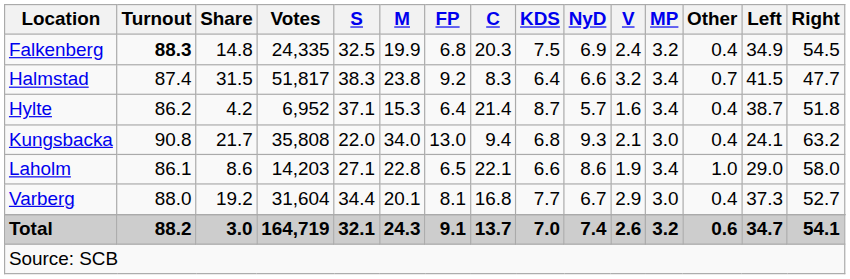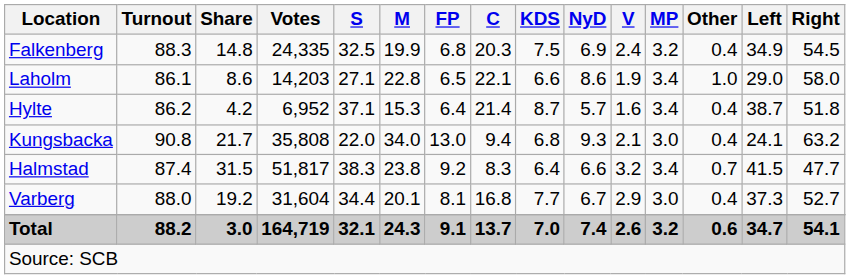 <table class="wikitable sortable" style=text-align:right>
 <tr>
 <th>Location</th>
 <th>Turnout</th>
 <th>Share</th>
 <th>Votes</th>
 <th><a href='#'>S</a></th>
 <th><a href='#'>M</a></th>
 <th><a href='#'>FP</a></th>
 <th><a href='#'>C</a></th>
 <th><a href='#'>KDS</a></th>
 <th><a href='#'>NyD</a></th>
 <th><a href='#'>V</a></th>
 <th><a href='#'>MP</a></th>
 <th>Other</th>
 <th>Left</th>
 <th>Right</th>
 </tr>
 <tr>
 <td align=left><a href='#'>Falkenberg</a></td>
-<td><strong>88.3</strong></td>
+<td>88.3</td>
 <td>14.8</td>
 <td>24,335</td>
 <td>32.5</td>
 <td>19.9</td>
 <td>6.8</td>
 <td>20.3</td>
 <td>7.5</td>
 <td>6.9</td>
 <td>2.4</td>
 <td>3.2</td>
 <td>0.4</td>
 <td>34.9</td>
 <td>54.5</td>
 </tr>
 <tr>
-<td align=left><a href='#'>Halmstad</a></td>
-<td>87.4</td>
-<td>31.5</td>
-<td>51,817</td>
-<td>38.3</td>
-<td>23.8</td>
-<td>9.2</td>
-<td>8.3</td>
-<td>6.4</td>
+<td align=left><a href='#'>Laholm</a></td>
+<td>86.1</td>
+<td>8.6</td>
+<td>14,203</td>
+<td>27.1</td>
+<td>22.8</td>
+<td>6.5</td>
+<td>22.1</td>
 <td>6.6</td>
-<td>3.2</td>
+<td>8.6</td>
+<td>1.9</td>
 <td>3.4</td>
-<td>0.7</td>
-<td>41.5</td>
-<td>47.7</td>
+<td>1.0</td>
+<td>29.0</td>
+<td>58.0</td>
 </tr>
 <tr>
 <td align=left><a href='#'>Hylte</a></td>
 <td>86.2</td>
 <td>4.2</td>
 <td>6,952</td>
 <td>37.1</td>
 <td>15.3</td>
 <td>6.4</td>
 <td>21.4</td>
 <td>8.7</td>
 <td>5.7</td>
 <td>1.6</td>
 <td>3.4</td>
 <td>0.4</td>
 <td>38.7</td>
 <td>51.8</td>
 </tr>
 <tr>
 <td align=left><a href='#'>Kungsbacka</a></td>
 <td>90.8</td>
 <td>21.7</td>
 <td>35,808</td>
 <td>22.0</td>
 <td>34.0</td>
 <td>13.0</td>
 <td>9.4</td>
 <td>6.8</td>
 <td>9.3</td>
 <td>2.1</td>
 <td>3.0</td>
 <td>0.4</td>
 <td>24.1</td>
 <td>63.2</td>
 </tr>
 <tr>
-<td align=left><a href='#'>Laholm</a></td>
-<td>86.1</td>
-<td>8.6</td>
-<td>14,203</td>
-<td>27.1</td>
-<td>22.8</td>
-<td>6.5</td>
-<td>22.1</td>
+<td align=left><a href='#'>Halmstad</a></td>
+<td>87.4</td>
+<td>31.5</td>
+<td>51,817</td>
+<td>38.3</td>
+<td>23.8</td>
+<td>9.2</td>
+<td>8.3</td>
+<td>6.4</td>
 <td>6.6</td>
-<td>8.6</td>
-<td>1.9</td>
+<td>3.2</td>
 <td>3.4</td>
-<td>1.0</td>
-<td>29.0</td>
-<td>58.0</td>
+<td>0.7</td>
+<td>41.5</td>
+<td>47.7</td>
 </tr>
 <tr>
 <td align=left><a href='#'>Varberg</a></td>
 <td>88.0</td>
 <td>19.2</td>
 <td>31,604</td>
 <td>34.4</td>
 <td>20.1</td>
 <td>8.1</td>
 <td>16.8</td>
 <td>7.7</td>
 <td>6.7</td>
 <td>2.9</td>
 <td>3.0</td>
 <td>0.4</td>
 <td>37.3</td>
 <td>52.7</td>
 </tr>
 <tr>
 </tr>
 <tr style="background:#CDCDCD;">
 <td align=left><strong>Total</strong></td>
 <td><strong>88.2</strong></td>
 <td><strong>3.0</strong></td>
 <td><strong>164,719</strong></td>
 <td><strong>32.1</strong></td>
 <td><strong>24.3</strong></td>
 <td><strong>9.1</strong></td>
 <td><strong>13.7</strong></td>
 <td><strong>7.0</strong></td>
 <td><strong>7.4</strong></td>
 <td><strong>2.6</strong></td>
 <td><strong>3.2</strong></td>
 <td><strong>0.6</strong></td>
 <td><strong>34.7</strong></td>
 <td><strong>54.1</strong></td>
 </tr>
 <tr>
 <td align=left colspan=15>Source: SCB </td>
 </tr>
 </table>
